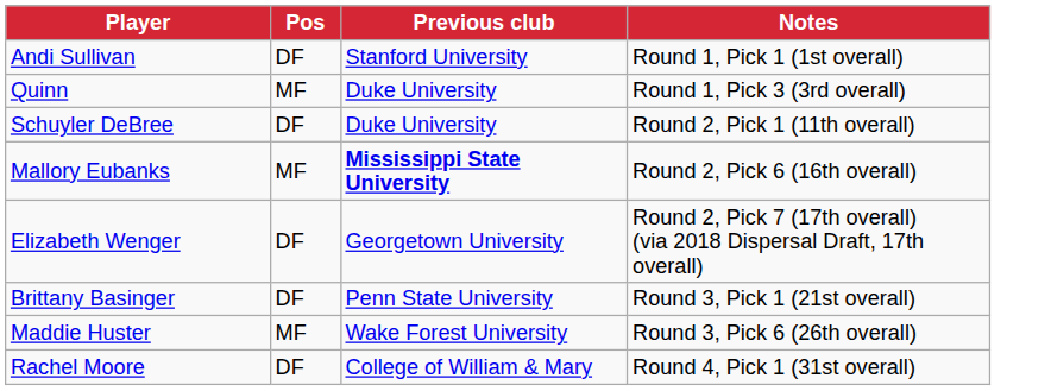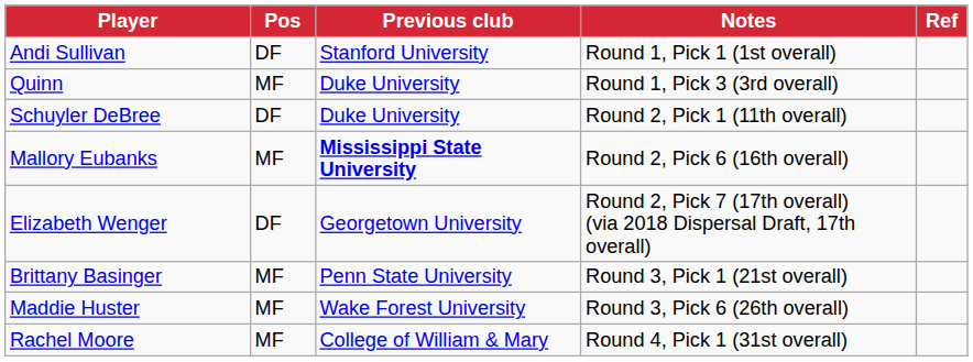 <table class="wikitable" style="text-align:left; font-size:90%;">
 <tr>
 <th style="color:white; background:#D52635; width:170px;">Player</th>
 <th style="color:white; background:#D52635; width:40px;">Pos</th>
 <th style="color:white; background:#D52635; width:185px;">Previous club</th>
 <th style="color:white; background:#D52635; width:235px;">Notes</th>
+<th style="color:white; background:#D52635; width:30px;">Ref</th>
 </tr>
 <tr>
 <td> <a href='#'>Andi Sullivan</a></td>
 <td>DF</td>
 <td> <a href='#'>Stanford University</a></td>
 <td>Round 1, Pick 1 (1st overall)</td>
+<td></td>
 </tr>
 <tr>
 <td> <a href='#'>Quinn</a></td>
 <td>MF</td>
 <td> <a href='#'>Duke University</a></td>
 <td>Round 1, Pick 3 (3rd overall)</td>
+<td></td>
 </tr>
 <tr>
 <td> <a href='#'>Schuyler DeBree</a></td>
 <td>DF</td>
 <td> <a href='#'>Duke University</a></td>
 <td>Round 2, Pick 1 (11th overall)</td>
+<td></td>
 </tr>
 <tr>
 <td> <a href='#'>Mallory Eubanks</a></td>
 <td>MF</td>
 <td><strong> <a href='#'>Mississippi State University</a></strong></td>
 <td>Round 2, Pick 6 (16th overall)</td>
+<td></td>
 </tr>
 <tr>
 <td> <a href='#'>Elizabeth Wenger</a></td>
 <td>DF</td>
 <td> <a href='#'>Georgetown University</a></td>
 <td>Round 2, Pick 7 (17th overall)<br>(via 2018 Dispersal Draft, 17th overall)</td>
+<td></td>
 </tr>
 <tr>
 <td> <a href='#'>Brittany Basinger</a></td>
-<td>DF</td>
+<td>MF</td>
 <td> <a href='#'>Penn State University</a></td>
 <td>Round 3, Pick 1 (21st overall)</td>
+<td></td>
 </tr>
 <tr>
 <td> <a href='#'>Maddie Huster</a></td>
 <td>MF</td>
 <td> <a href='#'>Wake Forest University</a></td>
 <td>Round 3, Pick 6 (26th overall)</td>
+<td></td>
 </tr>
 <tr>
 <td> <a href='#'>Rachel Moore</a></td>
-<td>DF</td>
+<td>MF</td>
 <td> <a href='#'>College of William & Mary</a></td>
 <td>Round 4, Pick 1 (31st overall)</td>
+<td></td>
 </tr>
 </table>
